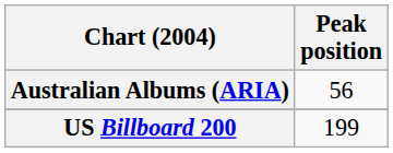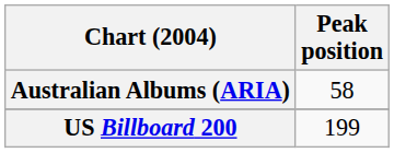 <table class="wikitable sortable plainrowheaders" style="text-align:center">
 <tr>
 <th scope="col">Chart (2004)</th>
 <th scope="col">Peak<br>position</th>
 </tr>
 <tr>
 <th scope="row">Australian Albums (<a href='#'>ARIA</a>)</th>
-<td>56</td>
+<td>58</td>
 </tr>
 <tr>
 </tr>
 <tr>
 </tr>
 <tr>
 </tr>
 <tr>
 <th scope="row">US <a href='#'><em>Billboard</em> 200</a></th>
 <td>199</td>
 </tr>
 </table>
